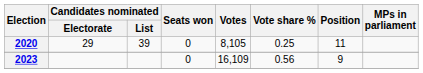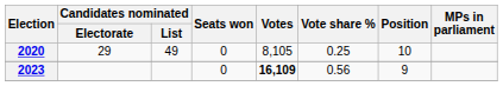 <table class=wikitable>
 <tr>
 <th rowspan=2>Election</th>
 <th colspan=2>Candidates nominated</th>
 <th rowspan=2>Seats won</th>
 <th rowspan=2>Votes</th>
 <th rowspan=2>Vote share %</th>
 <th rowspan=2>Position</th>
 <th rowspan=2>MPs in <br> parliament</th>
 </tr>
 <tr align="center">
 <th>Electorate</th>
 <th>List</th>
 </tr>
 <tr align="center">
 <th><a href='#'>2020</a></th>
 <td>29</td>
-<td>39</td>
+<td>49</td>
 <td>0</td>
 <td>8,105</td>
 <td>0.25</td>
-<td>11</td>
+<td>10</td>
 <td></td>
 </tr>
 <tr align="center">
 </tr>
 <tr align="center">
 <th><a href='#'>2023</a></th>
 <td></td>
 <td></td>
 <td>0</td>
-<td>16,109</td>
+<td><strong>16,109</strong></td>
 <td>0.56</td>
 <td>9</td>
 <td></td>
 </tr>
 <tr align="center">
 </tr>
 </table>
